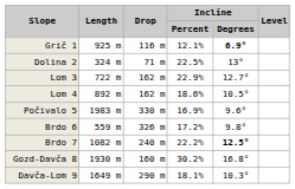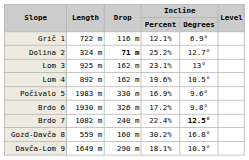 <table class="wikitable plainrowheaders" style="background:#fff; font-size:86%; line-height:15px; border:grey solid 1px; border-collapse:collapse;">
 <tr style="background:#ccc; text-align:center;">
 <th scope="col" rowspan="2" style="background:#ccc; width:88px;">Slope</th>
 <th scope="col" rowspan="2" style="background:#ccc; width:50px;">Length</th>
 <th scope="col" rowspan="2" style="background:#ccc; width:50px;">Drop</th>
 <th colspan="2" style="background:#ccc;">Incline</th>
 <th scope="col" rowspan="2" style="background:#ccc; width:12px;">Level</th>
 </tr>
 <tr>
 <th scope="col" style="background:#ccc; width:52px;">Percent</th>
 <th scope="col" style="background:#ccc; width:52px;">Degrees</th>
 </tr>
 <tr align=right>
 <td bgcolor=#EDEAE0>Grič 1</td>
-<td>925 m</td>
+<td>722 m</td>
 <td>116 m</td>
 <td align=center>12.1%</td>
-<td align=center><strong>6.9°</strong></td>
+<td align=center>6.9°</td>
 <td align=center></td>
 </tr>
 <tr align=right>
 <td bgcolor=#EDEAE0>Dolina 2</td>
 <td>324 m</td>
-<td>71 m</td>
-<td align=center>22.5%</td>
-<td align=center>13°</td>
+<td><strong>71 m</strong></td>
+<td align=center>25.2%</td>
+<td align=center>12.7°</td>
 <td align=center></td>
 </tr>
 <tr align=right>
 <td bgcolor=#EDEAE0>Lom 3</td>
-<td>722 m</td>
+<td>925 m</td>
 <td>162 m</td>
-<td align=center>22.9%</td>
-<td align=center>12.7°</td>
+<td align=center>23.1%</td>
+<td align=center>13°</td>
 <td align=center></td>
 </tr>
 <tr align=right>
 <td bgcolor=#EDEAE0>Lom 4</td>
 <td>892 m</td>
 <td>162 m</td>
-<td align=center>18.6%</td>
+<td align=center>19.6%</td>
 <td align=center>10.5°</td>
 <td align=center></td>
 </tr>
 <tr align=right>
 <td bgcolor=#EDEAE0>Počivalo 5</td>
 <td>1983 m</td>
 <td>330 m</td>
 <td align=center>16.9%</td>
 <td align=center>9.6°</td>
 <td align=center></td>
 </tr>
 <tr align=right>
 <td bgcolor=#EDEAE0>Brdo 6</td>
-<td>559 m</td>
+<td>1930 m</td>
 <td>326 m</td>
 <td align=center>17.2%</td>
 <td align=center>9.8°</td>
 <td align=center></td>
 </tr>
 <tr align=right>
 <td bgcolor=#EDEAE0>Brdo 7</td>
 <td>1082 m</td>
 <td>240 m</td>
-<td align=center>22.2%</td>
+<td align=center>22.4%</td>
 <td align=center><strong>12.5°</strong></td>
 <td align=center></td>
 </tr>
 <tr align=right>
 <td bgcolor=#EDEAE0>Gozd-Davča 8</td>
-<td>1930 m</td>
+<td>559 m</td>
 <td>160 m</td>
 <td align=center>30.2%</td>
 <td align=center>16.8°</td>
 <td align=center></td>
 </tr>
 <tr align=right>
 <td bgcolor=#EDEAE0>Davča-Lom 9</td>
 <td>1649 m</td>
 <td>290 m</td>
 <td align=center>18.1%</td>
 <td align=center>10.3°</td>
 <td align=center></td>
 </tr>
 </table>
